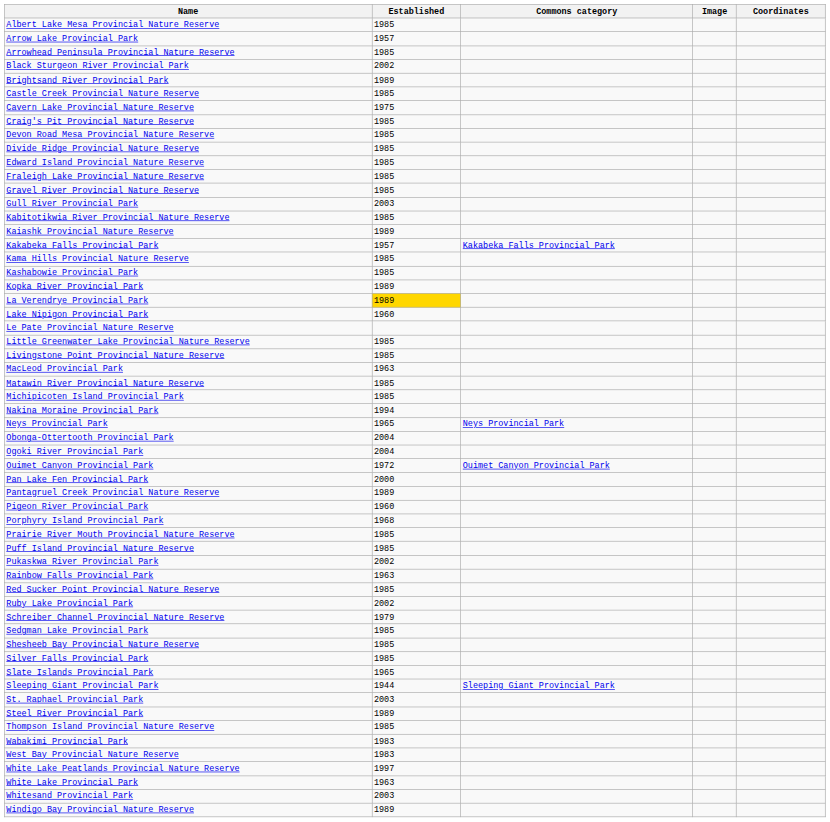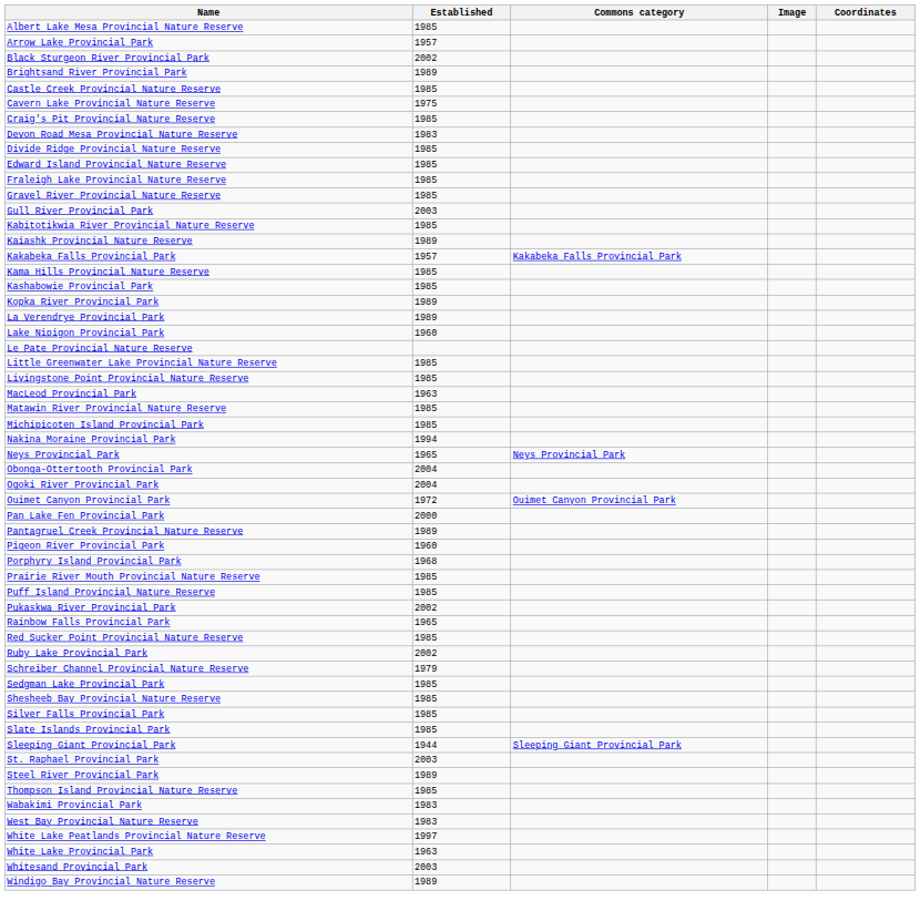 <table class='wikitable sortable' style="width:100%">
 <tr>
 <th>Name</th>
 <th>Established</th>
 <th>Commons category</th>
 <th>Image</th>
 <th>Coordinates</th>
 </tr>
 <tr>
 <td><a href='#'>Albert Lake Mesa Provincial Nature Reserve</a></td>
 <td>1985</td>
 <td></td>
 <td></td>
 <td></td>
 </tr>
 <tr>
 <td><a href='#'>Arrow Lake Provincial Park</a></td>
 <td>1957</td>
-<td></td>
-<td></td>
-<td></td>
-</tr>
-<tr>
-<td><a href='#'>Arrowhead Peninsula Provincial Nature Reserve</a></td>
-<td>1985</td>
 <td></td>
 <td></td>
 <td></td>
 </tr>
 <tr>
 <td><a href='#'>Black Sturgeon River Provincial Park</a></td>
 <td>2002</td>
 <td></td>
 <td></td>
 <td></td>
 </tr>
 <tr>
 <td><a href='#'>Brightsand River Provincial Park</a></td>
 <td>1989</td>
 <td></td>
 <td></td>
 <td></td>
 </tr>
 <tr>
 <td><a href='#'>Castle Creek Provincial Nature Reserve</a></td>
 <td>1985</td>
 <td></td>
 <td></td>
 <td></td>
 </tr>
 <tr>
 <td><a href='#'>Cavern Lake Provincial Nature Reserve</a></td>
 <td>1975</td>
 <td></td>
 <td></td>
 <td></td>
 </tr>
 <tr>
 <td><a href='#'>Craig's Pit Provincial Nature Reserve</a></td>
 <td>1985</td>
 <td></td>
 <td></td>
 <td></td>
 </tr>
 <tr>
 <td><a href='#'>Devon Road Mesa Provincial Nature Reserve</a></td>
-<td>1985</td>
+<td>1983</td>
 <td></td>
 <td></td>
 <td></td>
 </tr>
 <tr>
 <td><a href='#'>Divide Ridge Provincial Nature Reserve</a></td>
 <td>1985</td>
 <td></td>
 <td></td>
 <td></td>
 </tr>
 <tr>
 <td><a href='#'>Edward Island Provincial Nature Reserve</a></td>
 <td>1985</td>
 <td></td>
 <td></td>
 <td></td>
 </tr>
 <tr>
 <td><a href='#'>Fraleigh Lake Provincial Nature Reserve</a></td>
 <td>1985</td>
 <td></td>
 <td></td>
 <td></td>
 </tr>
 <tr>
 <td><a href='#'>Gravel River Provincial Nature Reserve</a></td>
 <td>1985</td>
 <td></td>
 <td></td>
 <td></td>
 </tr>
 <tr>
 <td><a href='#'>Gull River Provincial Park</a></td>
 <td>2003</td>
 <td></td>
 <td></td>
 <td></td>
 </tr>
 <tr>
 <td><a href='#'>Kabitotikwia River Provincial Nature Reserve</a></td>
 <td>1985</td>
 <td></td>
 <td></td>
 <td></td>
 </tr>
 <tr>
 <td><a href='#'>Kaiashk Provincial Nature Reserve</a></td>
 <td>1989</td>
 <td></td>
 <td></td>
 <td></td>
 </tr>
 <tr>
 <td><a href='#'>Kakabeka Falls Provincial Park</a></td>
 <td>1957</td>
 <td><a href='#'>Kakabeka Falls Provincial Park</a></td>
 <td></td>
 <td></td>
 </tr>
 <tr>
 <td><a href='#'>Kama Hills Provincial Nature Reserve</a></td>
 <td>1985</td>
 <td></td>
 <td></td>
 <td></td>
 </tr>
 <tr>
 <td><a href='#'>Kashabowie Provincial Park</a></td>
 <td>1985</td>
 <td></td>
 <td></td>
 <td></td>
 </tr>
 <tr>
 <td><a href='#'>Kopka River Provincial Park</a></td>
 <td>1989</td>
 <td></td>
 <td></td>
 <td></td>
 </tr>
 <tr>
 <td><a href='#'>La Verendrye Provincial Park</a></td>
-<td style="background: gold;">1989</td>
+<td>1989</td>
 <td></td>
 <td></td>
 <td></td>
 </tr>
 <tr>
 <td><a href='#'>Lake Nipigon Provincial Park</a></td>
 <td>1960</td>
 <td></td>
 <td></td>
 <td></td>
 </tr>
 <tr>
 <td><a href='#'>Le Pate Provincial Nature Reserve</a></td>
 <td></td>
 <td></td>
 <td></td>
 <td></td>
 </tr>
 <tr>
 <td><a href='#'>Little Greenwater Lake Provincial Nature Reserve</a></td>
 <td>1985</td>
 <td></td>
 <td></td>
 <td></td>
 </tr>
 <tr>
 <td><a href='#'>Livingstone Point Provincial Nature Reserve</a></td>
 <td>1985</td>
 <td></td>
 <td></td>
 <td></td>
 </tr>
 <tr>
 <td><a href='#'>MacLeod Provincial Park</a></td>
 <td>1963</td>
 <td></td>
 <td></td>
 <td></td>
 </tr>
 <tr>
 <td><a href='#'>Matawin River Provincial Nature Reserve</a></td>
 <td>1985</td>
 <td></td>
 <td></td>
 <td></td>
 </tr>
 <tr>
 <td><a href='#'>Michipicoten Island Provincial Park</a></td>
 <td>1985</td>
 <td></td>
 <td></td>
 <td></td>
 </tr>
 <tr>
 <td><a href='#'>Nakina Moraine Provincial Park</a></td>
 <td>1994</td>
 <td></td>
 <td></td>
 <td></td>
 </tr>
 <tr>
 <td><a href='#'>Neys Provincial Park</a></td>
 <td>1965</td>
 <td><a href='#'>Neys Provincial Park</a></td>
 <td></td>
 <td></td>
 </tr>
 <tr>
 <td><a href='#'>Obonga-Ottertooth Provincial Park</a></td>
 <td>2004</td>
 <td></td>
 <td></td>
 <td></td>
 </tr>
 <tr>
 <td><a href='#'>Ogoki River Provincial Park</a></td>
 <td>2004</td>
 <td></td>
 <td></td>
 <td></td>
 </tr>
 <tr>
 <td><a href='#'>Ouimet Canyon Provincial Park</a></td>
 <td>1972</td>
 <td><a href='#'>Ouimet Canyon Provincial Park</a></td>
 <td></td>
 <td></td>
 </tr>
 <tr>
 <td><a href='#'>Pan Lake Fen Provincial Park</a></td>
 <td>2000</td>
 <td></td>
 <td></td>
 <td></td>
 </tr>
 <tr>
 <td><a href='#'>Pantagruel Creek Provincial Nature Reserve</a></td>
 <td>1989</td>
 <td></td>
 <td></td>
 <td></td>
 </tr>
 <tr>
 <td><a href='#'>Pigeon River Provincial Park</a></td>
 <td>1960</td>
 <td></td>
 <td></td>
 <td></td>
 </tr>
 <tr>
 <td><a href='#'>Porphyry Island Provincial Park</a></td>
 <td>1968</td>
 <td></td>
 <td></td>
 <td></td>
 </tr>
 <tr>
 <td><a href='#'>Prairie River Mouth Provincial Nature Reserve</a></td>
 <td>1985</td>
 <td></td>
 <td></td>
 <td></td>
 </tr>
 <tr>
 <td><a href='#'>Puff Island Provincial Nature Reserve</a></td>
 <td>1985</td>
 <td></td>
 <td></td>
 <td></td>
 </tr>
 <tr>
 <td><a href='#'>Pukaskwa River Provincial Park</a></td>
 <td>2002</td>
 <td></td>
 <td></td>
 <td></td>
 </tr>
 <tr>
 <td><a href='#'>Rainbow Falls Provincial Park</a></td>
-<td>1963</td>
+<td>1965</td>
 <td></td>
 <td></td>
 <td></td>
 </tr>
 <tr>
 <td><a href='#'>Red Sucker Point Provincial Nature Reserve</a></td>
 <td>1985</td>
 <td></td>
 <td></td>
 <td></td>
 </tr>
 <tr>
 <td><a href='#'>Ruby Lake Provincial Park</a></td>
 <td>2002</td>
 <td></td>
 <td></td>
 <td></td>
 </tr>
 <tr>
 <td><a href='#'>Schreiber Channel Provincial Nature Reserve</a></td>
 <td>1979</td>
 <td></td>
 <td></td>
 <td></td>
 </tr>
 <tr>
 <td><a href='#'>Sedgman Lake Provincial Park</a></td>
 <td>1985</td>
 <td></td>
 <td></td>
 <td></td>
 </tr>
 <tr>
 <td><a href='#'>Shesheeb Bay Provincial Nature Reserve</a></td>
 <td>1985</td>
 <td></td>
 <td></td>
 <td></td>
 </tr>
 <tr>
 <td><a href='#'>Silver Falls Provincial Park</a></td>
 <td>1985</td>
 <td></td>
 <td></td>
 <td></td>
 </tr>
 <tr>
 <td><a href='#'>Slate Islands Provincial Park</a></td>
-<td>1965</td>
+<td>1985</td>
 <td></td>
 <td></td>
 <td></td>
 </tr>
 <tr>
 <td><a href='#'>Sleeping Giant Provincial Park</a></td>
 <td>1944</td>
 <td><a href='#'>Sleeping Giant Provincial Park</a></td>
 <td></td>
 <td></td>
 </tr>
 <tr>
 <td><a href='#'>St. Raphael Provincial Park</a></td>
 <td>2003</td>
 <td></td>
 <td></td>
 <td></td>
 </tr>
 <tr>
 <td><a href='#'>Steel River Provincial Park</a></td>
 <td>1989</td>
 <td></td>
 <td></td>
 <td></td>
 </tr>
 <tr>
 <td><a href='#'>Thompson Island Provincial Nature Reserve</a></td>
 <td>1985</td>
 <td></td>
 <td></td>
 <td></td>
 </tr>
 <tr>
 <td><a href='#'>Wabakimi Provincial Park</a></td>
 <td>1983</td>
 <td></td>
 <td></td>
 <td></td>
 </tr>
 <tr>
 <td><a href='#'>West Bay Provincial Nature Reserve</a></td>
 <td>1983</td>
 <td></td>
 <td></td>
 <td></td>
 </tr>
 <tr>
 <td><a href='#'>White Lake Peatlands Provincial Nature Reserve</a></td>
 <td>1997</td>
 <td></td>
 <td></td>
 <td></td>
 </tr>
 <tr>
 <td><a href='#'>White Lake Provincial Park</a></td>
 <td>1963</td>
 <td></td>
 <td></td>
 <td></td>
 </tr>
 <tr>
 <td><a href='#'>Whitesand Provincial Park</a></td>
 <td>2003</td>
 <td></td>
 <td></td>
 <td></td>
 </tr>
 <tr>
 <td><a href='#'>Windigo Bay Provincial Nature Reserve</a></td>
 <td>1989</td>
 <td></td>
 <td></td>
 <td></td>
 </tr>
 </table>
